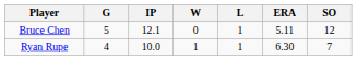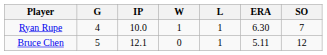 <table class="wikitable sortable">
 <tr>
 <th bgcolor="#DDDDFF" width="16%">Player</th>
 <th bgcolor="#DDDDFF" width="9%">G</th>
 <th bgcolor="#DDDDFF" width="9%">IP</th>
 <th bgcolor="#DDDDFF" width="9%">W</th>
 <th bgcolor="#DDDDFF" width="9%">L</th>
 <th bgcolor="#DDDDFF" width="9%">ERA</th>
 <th bgcolor="#DDDDFF" width="9%">SO</th>
 </tr>
 <tr align="center">
+<td><a href='#'>Ryan Rupe</a></td>
+<td>4</td>
+<td>10.0</td>
+<td>1</td>
+<td>1</td>
+<td>6.30</td>
+<td>7</td>
+</tr>
+<tr align="center">
 <td><a href='#'>Bruce Chen</a></td>
 <td>5</td>
 <td>12.1</td>
 <td>0</td>
 <td>1</td>
 <td>5.11</td>
 <td>12</td>
 </tr>
-<tr align="center">
-<td><a href='#'>Ryan Rupe</a></td>
-<td>4</td>
-<td>10.0</td>
-<td>1</td>
-<td>1</td>
-<td>6.30</td>
-<td>7</td>
-</tr>
 </table>
